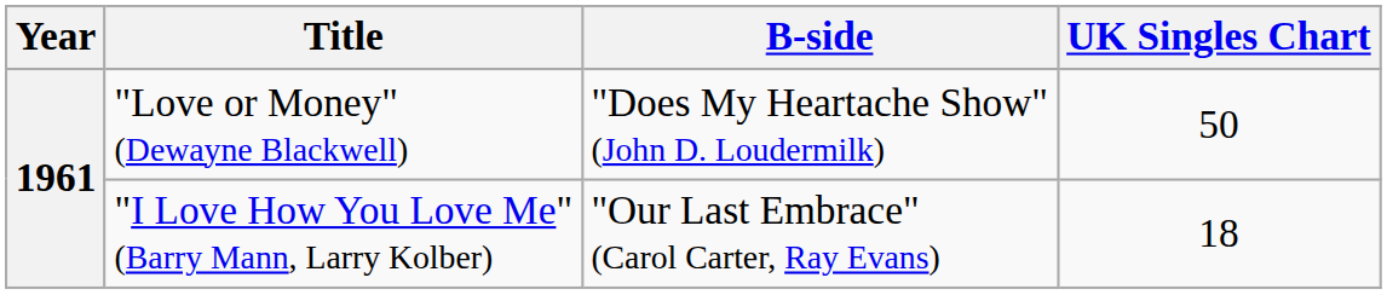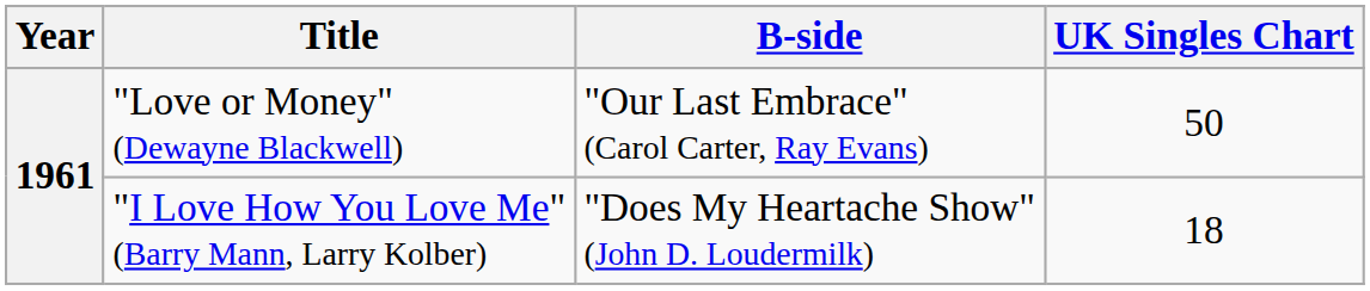 <table class="sortable wikitable">
 <tr>
 <th>Year</th>
 <th>Title</th>
 <th><a href='#'>B-side</a></th>
 <th><a href='#'>UK Singles Chart</a></th>
 </tr>
 <tr>
 <th rowspan=2>1961</th>
 <td>"Love or Money"<br><small>(<a href='#'>Dewayne Blackwell</a>)</small></td>
-<td>"Does My Heartache Show"<br><small>(<a href='#'>John D. Loudermilk</a>)</small></td>
+<td>"Our Last Embrace"<br><small>(Carol Carter, <a href='#'>Ray Evans</a>)</small></td>
 <td align=center>50</td>
 </tr>
 <tr>
 <td>"<a href='#'>I Love How You Love Me</a>"<br><small>(<a href='#'>Barry Mann</a>, Larry Kolber)</small></td>
-<td>"Our Last Embrace"<br><small>(Carol Carter, <a href='#'>Ray Evans</a>)</small></td>
+<td>"Does My Heartache Show"<br><small>(<a href='#'>John D. Loudermilk</a>)</small></td>
 <td align=center>18</td>
 </tr>
 </table>
